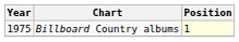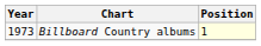 <table class="wikitable">
 <tr>
 <th>Year</th>
 <th>Chart</th>
 <th>Position</th>
 </tr>
 <tr>
-<td>1975</td>
+<td>1973</td>
 <td><em>Billboard</em> Country albums</td>
 <td style="background: lightyellow;">1</td>
 </tr>
 <tr>
 </tr>
 </table>
